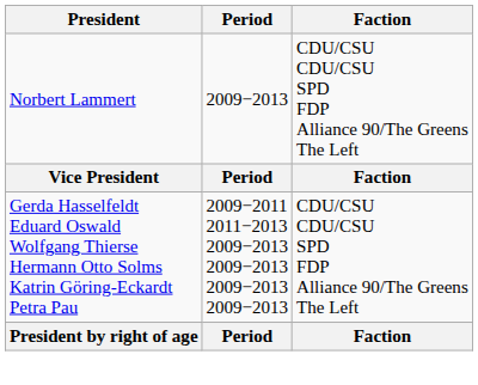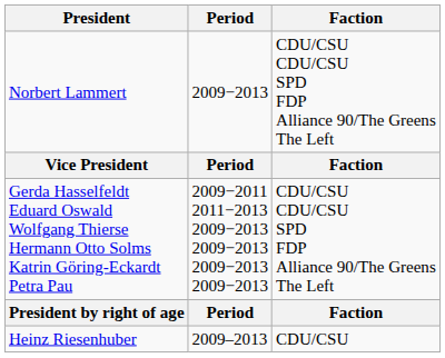 <table class="wikitable">
 <tr>
 <th>President</th>
 <th>Period</th>
 <th>Faction</th>
 </tr>
 <tr>
 <td><a href='#'>Norbert Lammert</a></td>
 <td>2009−2013</td>
 <td>CDU/CSU<br>CDU/CSU<br>SPD<br>FDP<br>Alliance 90/The Greens<br>The Left</td>
 </tr>
 <tr>
 <th>Vice President</th>
 <th>Period</th>
 <th>Faction</th>
 </tr>
 <tr>
 <td><a href='#'>Gerda Hasselfeldt</a><br><a href='#'>Eduard Oswald</a><br><a href='#'>Wolfgang Thierse</a><br><a href='#'>Hermann Otto Solms</a><br><a href='#'>Katrin Göring-Eckardt</a><br><a href='#'>Petra Pau</a></td>
 <td>2009−2011<br>2011−2013<br>2009−2013<br>2009−2013<br>2009−2013<br>2009−2013</td>
 <td>CDU/CSU<br>CDU/CSU<br>SPD<br>FDP<br>Alliance 90/The Greens<br>The Left</td>
 </tr>
 <tr>
 <th>President by right of age</th>
 <th>Period</th>
 <th>Faction</th>
 </tr>
+<tr>
+<td><a href='#'>Heinz Riesenhuber</a></td>
+<td>2009–2013</td>
+<td>CDU/CSU</td>
+</tr>
 </table>
